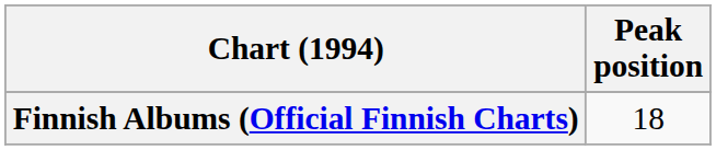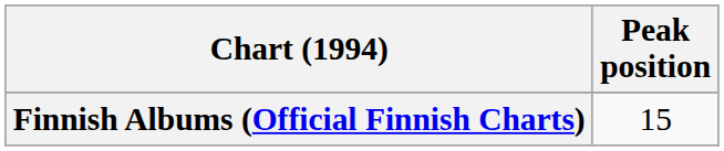 <table class="wikitable sortable plainrowheaders" style="text-align:center">
 <tr>
 <th scope="col">Chart (1994)</th>
 <th scope="col">Peak<br>position</th>
 </tr>
 <tr>
 </tr>
 <tr>
 </tr>
 <tr>
 </tr>
 <tr>
 </tr>
 <tr>
 </tr>
 <tr>
 </tr>
 <tr>
 </tr>
 <tr>
 </tr>
 <tr>
 </tr>
 <tr>
 </tr>
 <tr>
 </tr>
 <tr>
 <th scope="row">Finnish Albums (<a href='#'>Official Finnish Charts</a>)</th>
-<td>18</td>
+<td>15</td>
 </tr>
 </table>
